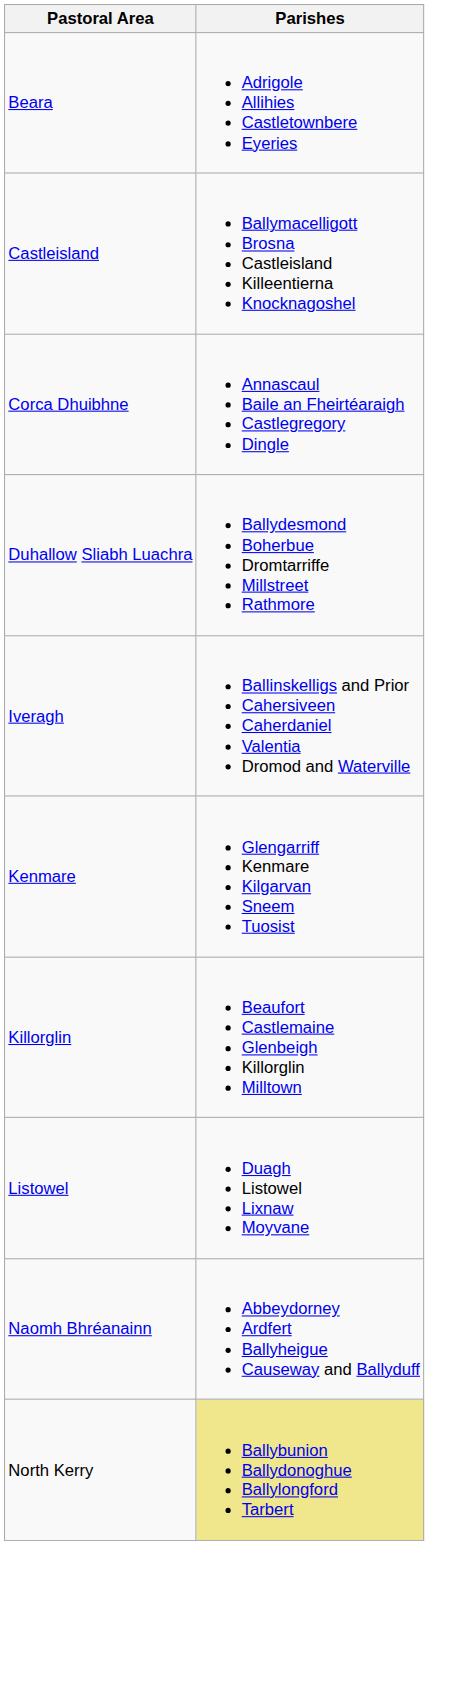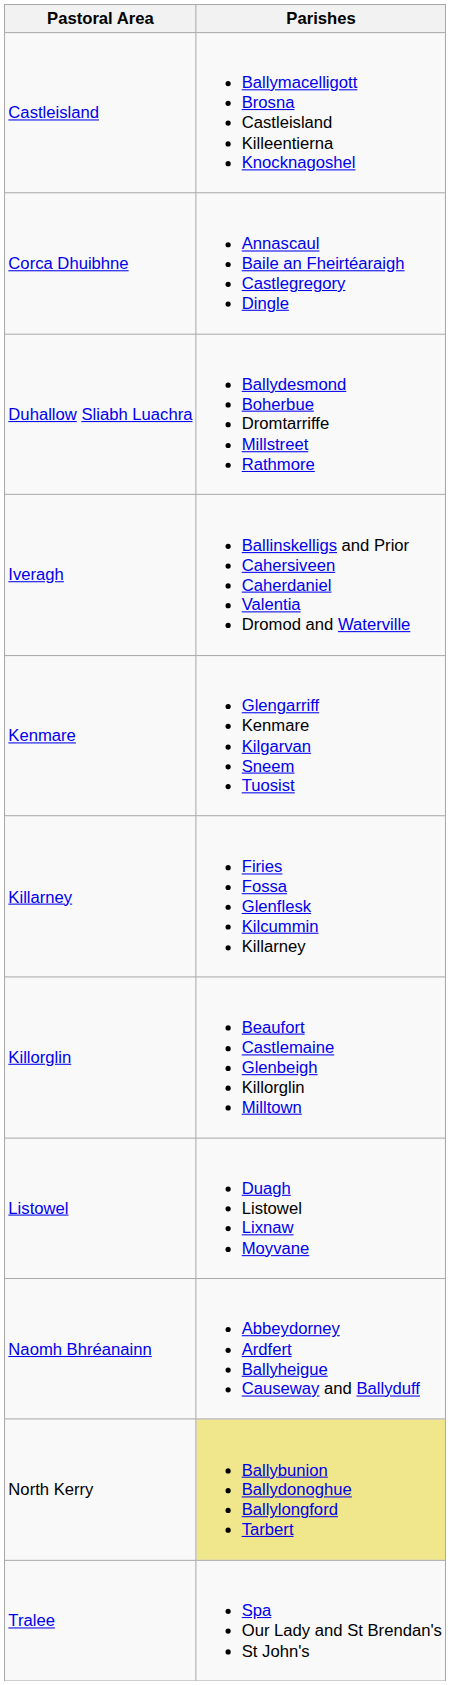 <table class="wikitable" style="line-height:120%;">
 <tr>
 <th>Pastoral Area</th>
 <th>Parishes</th>
-</tr>
-<tr>
-<td><a href='#'>Beara</a></td>
-<td><br><ul><li><a href='#'>Adrigole</a></li><li><a href='#'>Allihies</a></li><li><a href='#'>Castletownbere</a></li><li><a href='#'>Eyeries</a></li></ul></td>
 </tr>
 <tr>
 <td><a href='#'>Castleisland</a></td>
 <td><br><ul><li><a href='#'>Ballymacelligott</a></li><li><a href='#'>Brosna</a></li><li>Castleisland</li><li>Killeentierna</li><li><a href='#'>Knocknagoshel</a></li></ul></td>
 </tr>
 <tr>
 <td><a href='#'>Corca Dhuibhne</a></td>
 <td><br><ul><li><a href='#'>Annascaul</a></li><li><a href='#'>Baile an Fheirtéaraigh</a></li><li><a href='#'>Castlegregory</a></li><li><a href='#'>Dingle</a></li></ul></td>
 </tr>
 <tr>
 <td><a href='#'>Duhallow</a> <a href='#'>Sliabh Luachra</a></td>
 <td><br><ul><li><a href='#'>Ballydesmond</a></li><li><a href='#'>Boherbue</a></li><li>Dromtarriffe</li><li><a href='#'>Millstreet</a></li><li><a href='#'>Rathmore</a></li></ul></td>
 </tr>
 <tr>
 <td><a href='#'>Iveragh</a></td>
 <td><br><ul><li><a href='#'>Ballinskelligs</a> and Prior</li><li><a href='#'>Cahersiveen</a></li><li><a href='#'>Caherdaniel</a></li><li><a href='#'>Valentia</a></li><li>Dromod and <a href='#'>Waterville</a></li></ul></td>
 </tr>
 <tr>
 <td><a href='#'>Kenmare</a></td>
 <td><br><ul><li><a href='#'>Glengarriff</a></li><li>Kenmare</li><li><a href='#'>Kilgarvan</a></li><li><a href='#'>Sneem</a></li><li><a href='#'>Tuosist</a></li></ul></td>
 </tr>
 <tr>
+<td><a href='#'>Killarney</a></td>
+<td><br><ul><li><a href='#'>Firies</a></li><li><a href='#'>Fossa</a></li><li><a href='#'>Glenflesk</a></li><li><a href='#'>Kilcummin</a></li><li>Killarney</li></ul></td>
+</tr>
+<tr>
 <td><a href='#'>Killorglin</a></td>
 <td><br><ul><li><a href='#'>Beaufort</a></li><li><a href='#'>Castlemaine</a></li><li><a href='#'>Glenbeigh</a></li><li>Killorglin</li><li><a href='#'>Milltown</a></li></ul></td>
 </tr>
 <tr>
 <td><a href='#'>Listowel</a></td>
 <td><br><ul><li><a href='#'>Duagh</a></li><li>Listowel</li><li><a href='#'>Lixnaw</a></li><li><a href='#'>Moyvane</a></li></ul></td>
 </tr>
 <tr>
 <td><a href='#'>Naomh Bhréanainn</a></td>
 <td><br><ul><li><a href='#'>Abbeydorney</a></li><li><a href='#'>Ardfert</a></li><li><a href='#'>Ballyheigue</a></li><li><a href='#'>Causeway</a> and <a href='#'>Ballyduff</a></li></ul></td>
 </tr>
 <tr>
 <td>North Kerry</td>
 <td style="background: khaki;"><br><ul><li><a href='#'>Ballybunion</a></li><li><a href='#'>Ballydonoghue</a></li><li><a href='#'>Ballylongford</a></li><li><a href='#'>Tarbert</a></li></ul></td>
 </tr>
+<tr>
+<td><a href='#'>Tralee</a></td>
+<td><br><ul><li><a href='#'>Spa</a></li><li>Our Lady and St Brendan's</li><li>St John's</li></ul></td>
+</tr>
 </table>
